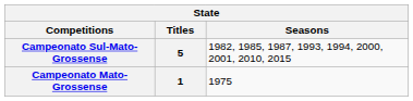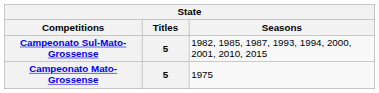 <table class="wikitable">
 <tr>
 <th colspan="3">State</th>
 </tr>
 <tr>
 <th style="width:260px">Competitions</th>
 <th style="width:80px">Titles</th>
 <th style="width:380px">Seasons</th>
 </tr>
 <tr>
 <th style="text-align:center"><a href='#'>Campeonato Sul-Mato-Grossense</a></th>
 <th style="text-align:center"><strong>5</strong></th>
 <td align="left">1982, 1985, 1987, 1993, 1994, 2000, 2001, 2010, 2015</td>
 </tr>
 <tr>
 <th style="text-align:center"><a href='#'>Campeonato Mato-Grossense</a></th>
-<th style="text-align:center"><strong>1</strong></th>
+<th style="text-align:center"><strong>5</strong></th>
 <td align="left">1975</td>
 </tr>
 </table>
